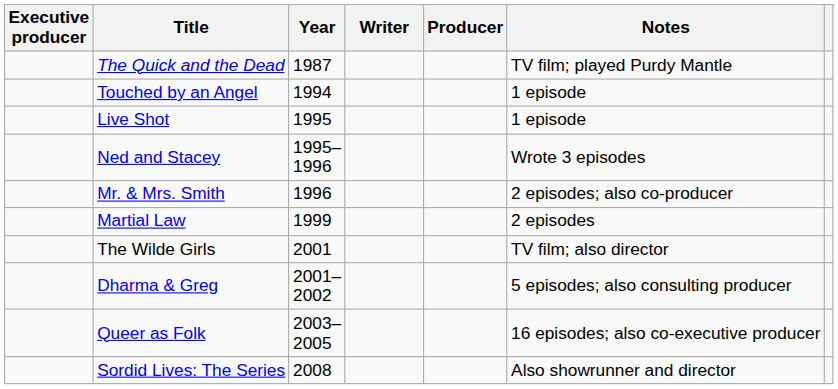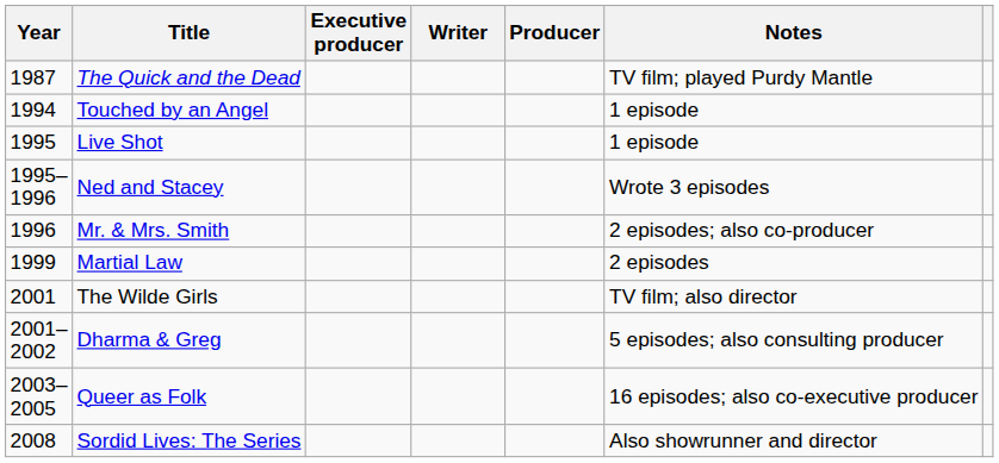 <table class="wikitable plainrowheaders">
 <tr>
+<th scope="col">Year</th>
+<th scope="col">Title</th>
 <th scope="col" width=65>Executive producer</th>
-<th scope="col">Title</th>
-<th scope="col">Year</th>
 <th scope="col" width=65>Writer</th>
 <th scope="col" width=65>Producer</th>
 <th scope="col">Notes</th>
 <th scope="col"></th>
 </tr>
 <tr>
+<td>1987</td>
+<td><em><a href='#'>The Quick and the Dead</a></td>
 <td></td>
-<td><em><a href='#'>The Quick and the Dead</a></td>
-<td>1987</td>
 <td></td>
 <td></td>
 <td>TV film; played Purdy Mantle</td>
 <td></td>
 </tr>
 <tr>
+<td>1994</td>
+<td></em><a href='#'>Touched by an Angel</a><em></td>
 <td></td>
-<td></em><a href='#'>Touched by an Angel</a><em></td>
-<td>1994</td>
 <td></td>
 <td></td>
 <td>1 episode</td>
 <td></td>
 </tr>
 <tr>
+<td>1995</td>
+<td></em><a href='#'>Live Shot</a><em></td>
 <td></td>
-<td></em><a href='#'>Live Shot</a><em></td>
-<td>1995</td>
 <td></td>
 <td></td>
 <td>1 episode</td>
 <td></td>
 </tr>
 <tr>
+<td>1995–<br>1996</td>
+<td></em><a href='#'>Ned and Stacey</a><em></td>
 <td></td>
-<td></em><a href='#'>Ned and Stacey</a><em></td>
-<td>1995–<br>1996</td>
 <td></td>
 <td></td>
 <td>Wrote 3 episodes</td>
 <td></td>
 </tr>
 <tr>
+<td>1996</td>
+<td></em><a href='#'>Mr. & Mrs. Smith</a><em></td>
 <td></td>
-<td></em><a href='#'>Mr. & Mrs. Smith</a><em></td>
-<td>1996</td>
 <td></td>
 <td></td>
 <td>2 episodes; also co-producer</td>
 <td></td>
 </tr>
 <tr>
+<td>1999</td>
+<td></em><a href='#'>Martial Law</a><em></td>
 <td></td>
-<td></em><a href='#'>Martial Law</a><em></td>
-<td>1999</td>
 <td></td>
 <td></td>
 <td>2 episodes</td>
 <td></td>
 </tr>
 <tr>
+<td>2001</td>
+<td></em>The Wilde Girls<em></td>
 <td></td>
-<td></em>The Wilde Girls<em></td>
-<td>2001</td>
 <td></td>
 <td></td>
 <td>TV film; also director</td>
 <td></td>
 </tr>
 <tr>
+<td>2001–<br>2002</td>
+<td></em><a href='#'>Dharma & Greg</a><em></td>
 <td></td>
-<td></em><a href='#'>Dharma & Greg</a><em></td>
-<td>2001–<br>2002</td>
 <td></td>
 <td></td>
 <td>5 episodes; also consulting producer</td>
 <td></td>
 </tr>
 <tr>
+<td>2003–<br>2005</td>
+<td></em><a href='#'>Queer as Folk</a><em></td>
 <td></td>
-<td></em><a href='#'>Queer as Folk</a><em></td>
-<td>2003–<br>2005</td>
 <td></td>
 <td></td>
 <td>16 episodes; also co-executive producer</td>
 <td></td>
 </tr>
 <tr>
+<td>2008</td>
+<td></em><a href='#'>Sordid Lives: The Series</a><em></td>
 <td></td>
-<td></em><a href='#'>Sordid Lives: The Series</a><em></td>
-<td>2008</td>
 <td></td>
 <td></td>
 <td>Also showrunner and director</td>
 <td></td>
 </tr>
 </table>
